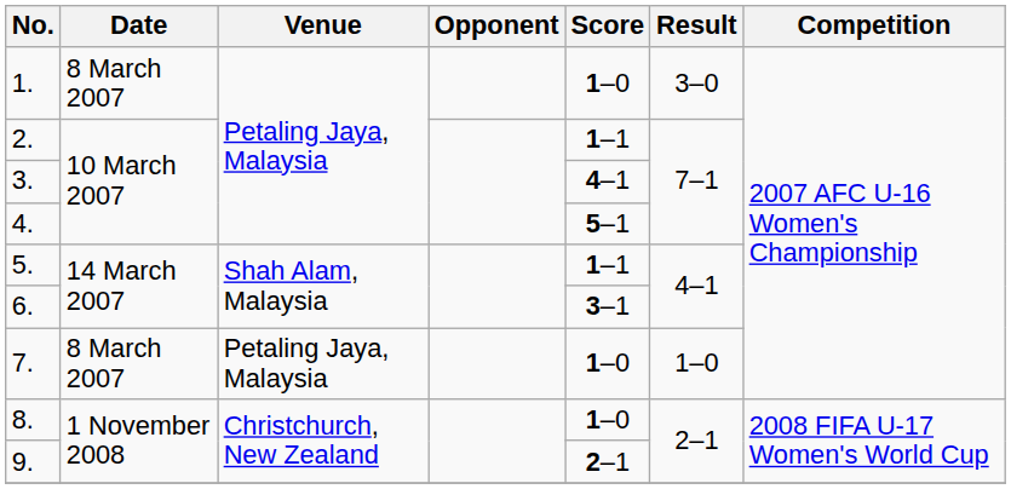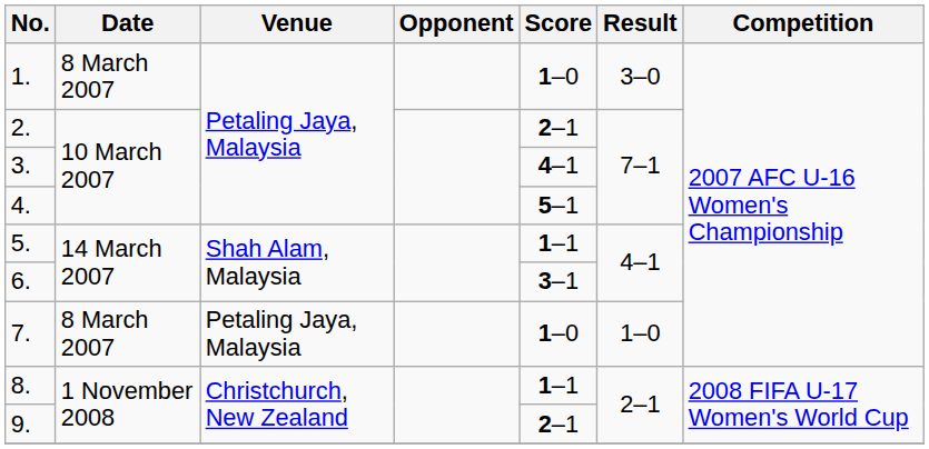 <table class="wikitable">
 <tr>
 <th>No.</th>
 <th>Date</th>
 <th>Venue</th>
 <th>Opponent</th>
 <th>Score</th>
 <th>Result</th>
 <th>Competition</th>
 </tr>
 <tr>
 <td>1.</td>
 <td>8 March 2007</td>
 <td rowspan=4><a href='#'>Petaling Jaya</a>, <a href='#'>Malaysia</a></td>
 <td></td>
 <td align=center><strong>1</strong>–0</td>
 <td align=center>3–0</td>
 <td rowspan=7><a href='#'>2007 AFC U-16 Women's Championship</a></td>
 </tr>
 <tr>
 <td>2.</td>
 <td rowspan=3>10 March 2007</td>
 <td rowspan=3></td>
-<td align=center><strong>1</strong>–1</td>
+<td align=center><strong>2</strong>–1</td>
 <td rowspan=3 align=center>7–1</td>
 </tr>
 <tr>
 <td>3.</td>
 <td align=center><strong>4</strong>–1</td>
 </tr>
 <tr>
 <td>4.</td>
 <td align=center><strong>5</strong>–1</td>
 </tr>
 <tr>
 <td>5.</td>
 <td rowspan=2>14 March 2007</td>
 <td rowspan=2><a href='#'>Shah Alam</a>, Malaysia</td>
 <td rowspan=2></td>
 <td align=center><strong>1</strong>–1</td>
 <td rowspan=2 align=center>4–1</td>
 </tr>
 <tr>
 <td>6.</td>
 <td align=center><strong>3</strong>–1</td>
 </tr>
 <tr>
 <td>7.</td>
 <td>8 March 2007</td>
 <td>Petaling Jaya, Malaysia</td>
 <td></td>
 <td align=center><strong>1</strong>–0</td>
 <td align=center>1–0</td>
 </tr>
 <tr>
 <td>8.</td>
 <td rowspan=2>1 November 2008</td>
 <td rowspan=2><a href='#'>Christchurch</a>, <a href='#'>New Zealand</a></td>
 <td rowspan=2></td>
-<td align=center><strong>1</strong>–0</td>
+<td align=center><strong>1</strong>–1</td>
 <td rowspan=2 align=center>2–1</td>
 <td rowspan=2><a href='#'>2008 FIFA U-17 Women's World Cup</a></td>
 </tr>
 <tr>
 <td>9.</td>
 <td align=center><strong>2</strong>–1</td>
 </tr>
 <tr>
 </tr>
 </table>
